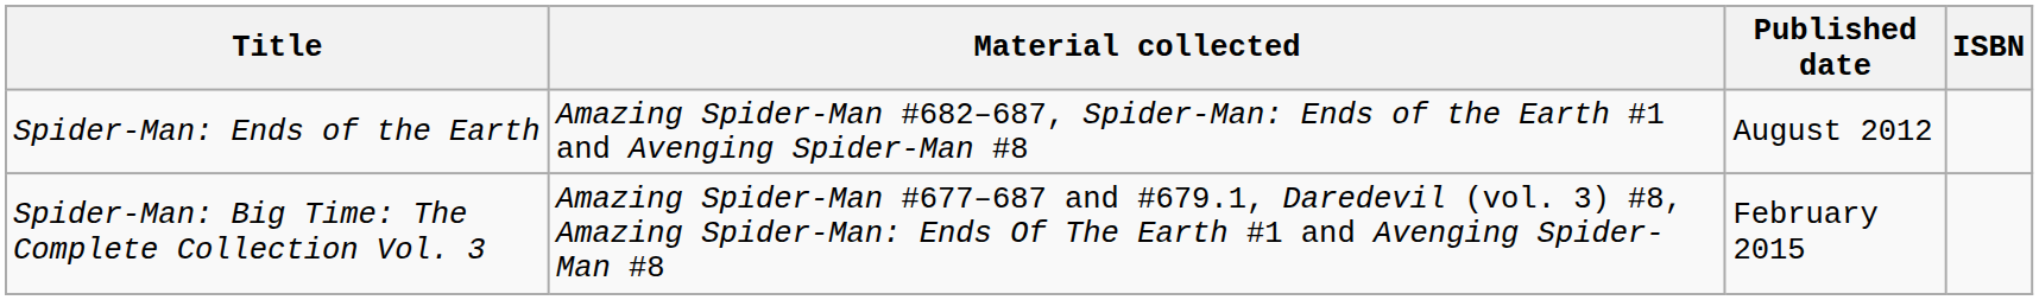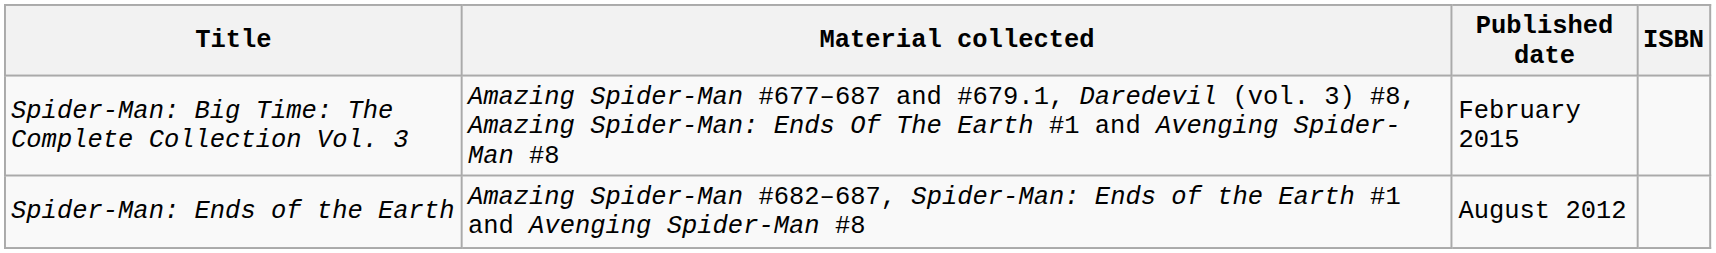 <table class="wikitable">
 <tr>
 <th>Title</th>
 <th>Material collected</th>
 <th>Published date</th>
 <th>ISBN</th>
 </tr>
 <tr>
+<td><em>Spider-Man: Big Time: The Complete Collection Vol. 3</em></td>
+<td><em>Amazing Spider-Man</em> #677–687 and #679.1, <em>Daredevil</em> (vol. 3) #8, <em>Amazing Spider-Man: Ends Of The Earth</em> #1 and <em>Avenging Spider-Man</em> #8</td>
+<td>February 2015</td>
+<td></td>
+</tr>
+<tr>
 <td><em>Spider-Man: Ends of the Earth</em></td>
 <td><em>Amazing Spider-Man</em> #682–687, <em>Spider-Man: Ends of the Earth</em> #1 and <em>Avenging Spider-Man</em> #8</td>
 <td>August 2012</td>
 <td></td>
 </tr>
-<tr>
-<td><em>Spider-Man: Big Time: The Complete Collection Vol. 3</em></td>
-<td><em>Amazing Spider-Man</em> #677–687 and #679.1, <em>Daredevil</em> (vol. 3) #8, <em>Amazing Spider-Man: Ends Of The Earth</em> #1 and <em>Avenging Spider-Man</em> #8</td>
-<td>February 2015</td>
-<td></td>
-</tr>
 </table>
